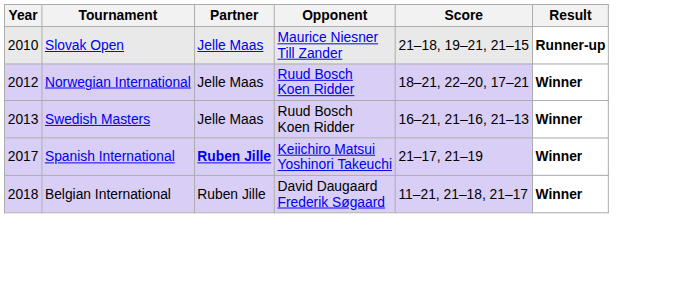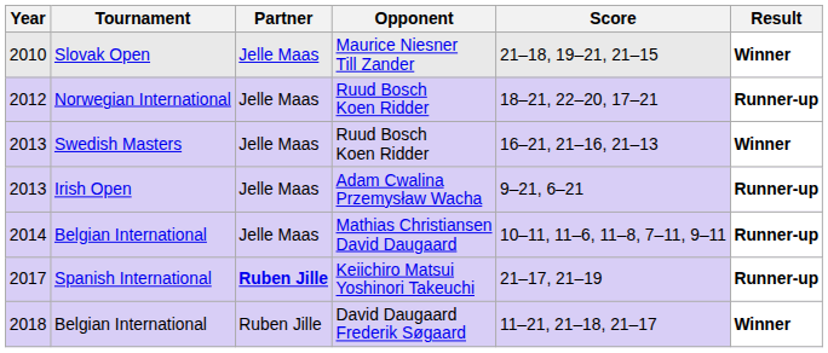 <table class="sortable wikitable" style="font-size: 90%;">
 <tr>
 <th>Year</th>
 <th>Tournament</th>
 <th>Partner</th>
 <th>Opponent</th>
 <th>Score</th>
 <th>Result</th>
 </tr>
 <tr style="background:#E9E9E9">
 <td align="center">2010</td>
 <td align="left"><a href='#'>Slovak Open</a></td>
 <td align="left"> <a href='#'>Jelle Maas</a></td>
 <td align="left"> <a href='#'>Maurice Niesner</a> <br>  <a href='#'>Till Zander</a></td>
 <td align="left">21–18, 19–21, 21–15</td>
-<td style="text-align:left; background:white"> <strong>Runner-up</strong></td>
+<td style="text-align:left; background:white"> <strong>Winner</strong></td>
 </tr>
 <tr style="background:#D8CEF6">
 <td align="center">2012</td>
 <td align="left"><a href='#'>Norwegian International</a></td>
 <td align="left"> Jelle Maas</td>
 <td align="left"> <a href='#'>Ruud Bosch</a> <br>  <a href='#'>Koen Ridder</a></td>
 <td align="left">18–21, 22–20, 17–21</td>
-<td style="text-align:left; background:white"> <strong>Winner</strong></td>
+<td style="text-align:left; background:white"> <strong>Runner-up</strong></td>
 </tr>
 <tr style="background:#D8CEF6">
 <td align="center">2013</td>
 <td align="left"><a href='#'>Swedish Masters</a></td>
 <td align="left"> Jelle Maas</td>
 <td align="left"> Ruud Bosch <br>  Koen Ridder</td>
 <td align="left">16–21, 21–16, 21–13</td>
 <td style="text-align:left; background:white"> <strong>Winner</strong></td>
 </tr>
 <tr style="background:#D8CEF6">
+<td align="center">2013</td>
+<td align="left"><a href='#'>Irish Open</a></td>
+<td align="left"> Jelle Maas</td>
+<td align="left"> <a href='#'>Adam Cwalina</a> <br>  <a href='#'>Przemysław Wacha</a></td>
+<td align="left">9–21, 6–21</td>
+<td style="text-align:left; background:white"> <strong>Runner-up</strong></td>
+</tr>
+<tr style="background:#D8CEF6">
+<td align="center">2014</td>
+<td align="left"><a href='#'>Belgian International</a></td>
+<td align="left"> Jelle Maas</td>
+<td align="left"> <a href='#'>Mathias Christiansen</a> <br>  <a href='#'>David Daugaard</a></td>
+<td align="left">10–11, 11–6, 11–8, 7–11, 9–11</td>
+<td style="text-align:left; background:white"> <strong>Runner-up</strong></td>
+</tr>
+<tr style="background:#D8CEF6">
 <td align="center">2017</td>
 <td align="left"><a href='#'>Spanish International</a></td>
 <td align="left"><strong> <a href='#'>Ruben Jille</a></strong></td>
 <td align="left"> <a href='#'>Keiichiro Matsui</a> <br>  <a href='#'>Yoshinori Takeuchi</a></td>
 <td align="left">21–17, 21–19</td>
-<td style="text-align:left; background:white"> <strong>Winner</strong></td>
+<td style="text-align:left; background:white"> <strong>Runner-up</strong></td>
 </tr>
 <tr style="background:#D8CEF6">
 <td align="center">2018</td>
 <td align="left">Belgian International</td>
 <td align="left"> Ruben Jille</td>
 <td align="left"> David Daugaard <br>  <a href='#'>Frederik Søgaard</a></td>
 <td align="left">11–21, 21–18, 21–17</td>
 <td style="text-align:left; background:white"> <strong>Winner</strong></td>
 </tr>
 </table>
